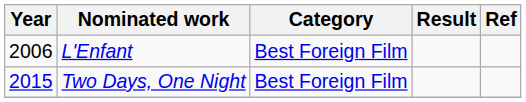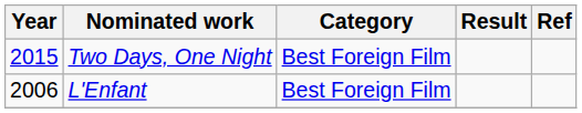 <table class="wikitable sortable">
 <tr>
 <th>Year</th>
 <th>Nominated work</th>
 <th>Category</th>
 <th>Result</th>
 <th>Ref</th>
 </tr>
 <tr>
+<td><a href='#'>2015</a></td>
+<td><em><a href='#'>Two Days, One Night</a></em></td>
+<td><a href='#'>Best Foreign Film</a></td>
+<td></td>
+<td></td>
+</tr>
+<tr>
 <td>2006</td>
 <td><em><a href='#'>L'Enfant</a></em></td>
 <td><a href='#'>Best Foreign Film</a></td>
 <td></td>
 <td></td>
 </tr>
 <tr>
-<td><a href='#'>2015</a></td>
-<td><em><a href='#'>Two Days, One Night</a></em></td>
-<td><a href='#'>Best Foreign Film</a></td>
-<td></td>
-<td></td>
-</tr>
-<tr>
 </tr>
 </table>
